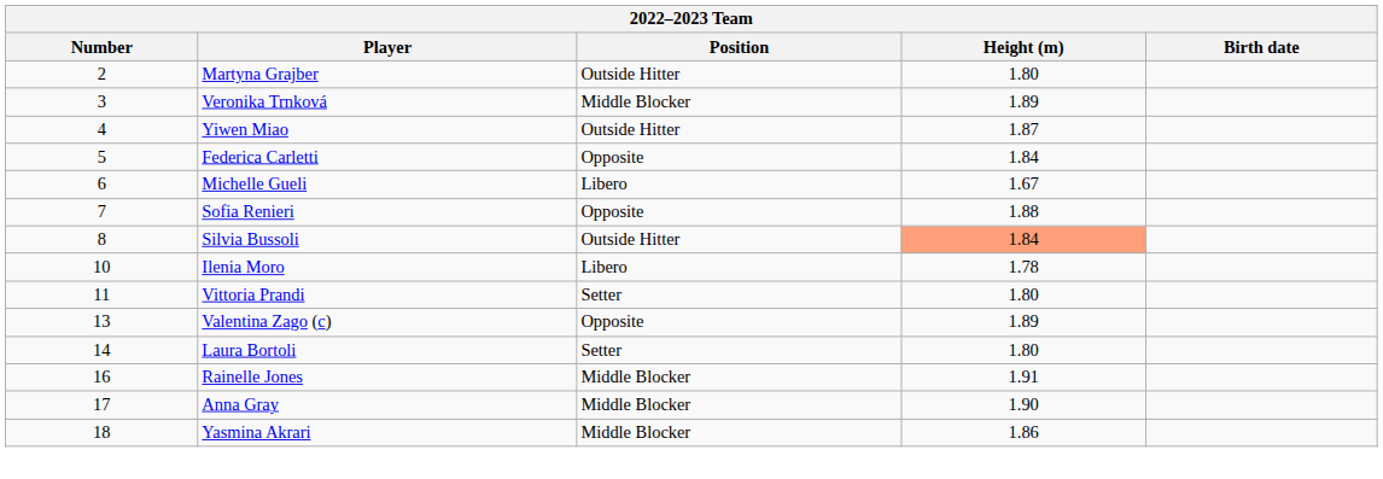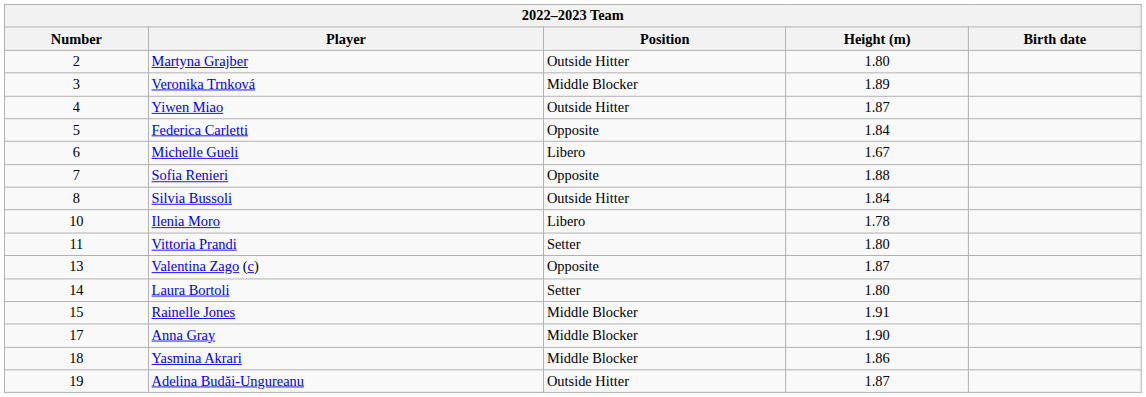 <table class="wikitable collapsible collapsed" style="width:100%;">
 <tr>
 <th colspan=5><strong>2022–2023 Team</strong></th>
 </tr>
 <tr>
 <th>Number</th>
 <th>Player</th>
 <th>Position</th>
 <th>Height (m)</th>
 <th>Birth date</th>
 </tr>
 <tr>
 <td align=center>2</td>
 <td> <a href='#'>Martyna Grajber</a></td>
 <td>Outside Hitter</td>
 <td align=center>1.80</td>
 <td></td>
 </tr>
 <tr>
 <td align=center>3</td>
 <td> <a href='#'>Veronika Trnková</a></td>
 <td>Middle Blocker</td>
 <td align=center>1.89</td>
 <td></td>
 </tr>
 <tr>
 <td align=center>4</td>
 <td> <a href='#'>Yiwen Miao</a></td>
 <td>Outside Hitter</td>
 <td align=center>1.87</td>
 <td></td>
 </tr>
 <tr>
 <td align=center>5</td>
 <td> <a href='#'>Federica Carletti</a></td>
 <td>Opposite</td>
 <td align=center>1.84</td>
 <td></td>
 </tr>
 <tr>
 <td align=center>6</td>
 <td> <a href='#'>Michelle Gueli</a></td>
 <td>Libero</td>
 <td align=center>1.67</td>
 <td></td>
 </tr>
 <tr>
 <td align=center>7</td>
 <td> <a href='#'>Sofia Renieri</a></td>
 <td>Opposite</td>
 <td align=center>1.88</td>
 <td></td>
 </tr>
 <tr>
 <td align=center>8</td>
 <td> <a href='#'>Silvia Bussoli</a></td>
 <td>Outside Hitter</td>
-<td align=center style="background: lightsalmon;">1.84</td>
+<td align=center>1.84</td>
 <td></td>
 </tr>
 <tr>
 <td align=center>10</td>
 <td> <a href='#'>Ilenia Moro</a></td>
 <td>Libero</td>
 <td align=center>1.78</td>
 <td></td>
 </tr>
 <tr>
 <td align=center>11</td>
 <td> <a href='#'>Vittoria Prandi</a></td>
 <td>Setter</td>
 <td align=center>1.80</td>
 <td></td>
 </tr>
 <tr>
 <td align=center>13</td>
 <td> <a href='#'>Valentina Zago</a> (<a href='#'>c</a>)</td>
 <td>Opposite</td>
-<td align=center>1.89</td>
+<td align=center>1.87</td>
 <td></td>
 </tr>
 <tr>
 <td align=center>14</td>
 <td> <a href='#'>Laura Bortoli</a></td>
 <td>Setter</td>
 <td align=center>1.80</td>
 <td></td>
 </tr>
 <tr>
-<td align=center>16</td>
+<td align=center>15</td>
 <td> <a href='#'>Rainelle Jones</a></td>
 <td>Middle Blocker</td>
 <td align=center>1.91</td>
 <td></td>
 </tr>
 <tr>
 <td align=center>17</td>
 <td> <a href='#'>Anna Gray</a></td>
 <td>Middle Blocker</td>
 <td align=center>1.90</td>
 <td></td>
 </tr>
 <tr>
 <td align=center>18</td>
 <td> <a href='#'>Yasmina Akrari</a></td>
 <td>Middle Blocker</td>
 <td align=center>1.86</td>
 <td></td>
 </tr>
+<tr>
+<td align=center>19</td>
+<td> <a href='#'>Adelina Budăi-Ungureanu</a></td>
+<td>Outside Hitter</td>
+<td align=center>1.87</td>
+<td></td>
+</tr>
 </table>
